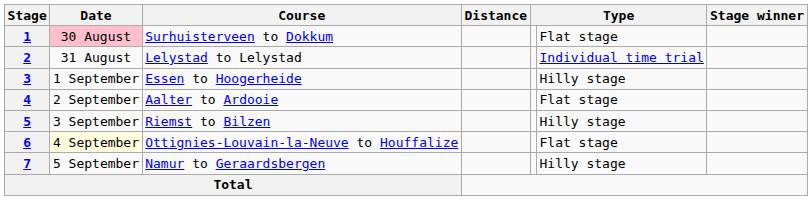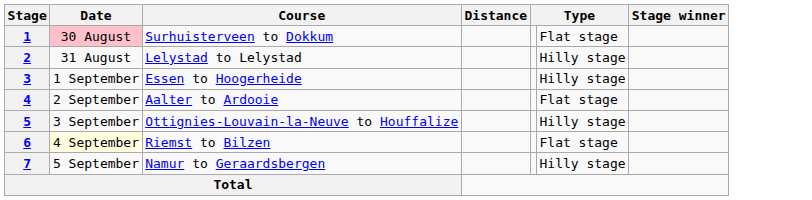 <table class="wikitable">
 <tr>
 <th scope="col">Stage</th>
 <th scope="col">Date</th>
 <th scope="col">Course</th>
 <th scope="col">Distance</th>
 <th scope="col" colspan="2">Type</th>
 <th scope="col">Stage winner</th>
 </tr>
 <tr>
 <th scope="row" style="text-align:center;"><a href='#'>1</a></th>
 <td style="background: pink; text-align:center;">30 August</td>
 <td> <a href='#'>Surhuisterveen</a> to  <a href='#'>Dokkum</a></td>
 <td style="text-align:center;"></td>
 <td></td>
 <td>Flat stage</td>
 <td></td>
 </tr>
 <tr>
 <th scope="row" style="text-align:center;"><a href='#'>2</a></th>
 <td style="text-align:center;">31 August</td>
 <td> <a href='#'>Lelystad</a> to  Lelystad</td>
 <td style="text-align:center;"></td>
 <td></td>
-<td><a href='#'>Individual time trial</a></td>
+<td>Hilly stage</td>
 <td></td>
 </tr>
 <tr>
 <th scope="row" style="text-align:center;"><a href='#'>3</a></th>
 <td style="text-align:center;">1 September</td>
 <td> <a href='#'>Essen</a> to  <a href='#'>Hoogerheide</a></td>
 <td style="text-align:center;"></td>
 <td></td>
 <td>Hilly stage</td>
 <td></td>
 </tr>
 <tr>
 <th scope="row" style="text-align:center;"><a href='#'>4</a></th>
 <td style="text-align:center;">2 September</td>
 <td> <a href='#'>Aalter</a> to  <a href='#'>Ardooie</a></td>
 <td style="text-align:center;"></td>
 <td></td>
 <td>Flat stage</td>
 <td></td>
 </tr>
 <tr>
 <th scope="row" style="text-align:center;"><a href='#'>5</a></th>
 <td style="text-align:center;">3 September</td>
-<td> <a href='#'>Riemst</a> to  <a href='#'>Bilzen</a></td>
+<td> <a href='#'>Ottignies-Louvain-la-Neuve</a> to  <a href='#'>Houffalize</a></td>
 <td style="text-align:center;"></td>
 <td></td>
 <td>Hilly stage</td>
 <td></td>
 </tr>
 <tr>
 <th scope="row" style="text-align:center;"><a href='#'>6</a></th>
 <td style="background: lightyellow; text-align:center;">4 September</td>
-<td> <a href='#'>Ottignies-Louvain-la-Neuve</a> to  <a href='#'>Houffalize</a></td>
+<td> <a href='#'>Riemst</a> to  <a href='#'>Bilzen</a></td>
 <td style="text-align:center;"></td>
 <td></td>
 <td>Flat stage</td>
 <td></td>
 </tr>
 <tr>
 <th scope="row" style="text-align:center;"><a href='#'>7</a></th>
 <td style="text-align:center;">5 September</td>
 <td> <a href='#'>Namur</a> to  <a href='#'>Geraardsbergen</a></td>
 <td style="text-align:center;"></td>
 <td></td>
 <td>Hilly stage</td>
 <td></td>
 </tr>
 <tr>
 <th colspan="3">Total</th>
 <td colspan="4" style="text-align:center;"></td>
 </tr>
 </table>
